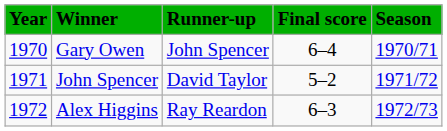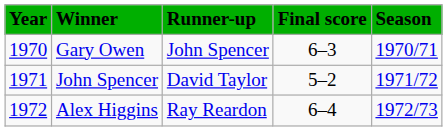 <table class="wikitable" style="margin: auto">
 <tr>
 <th style="text-align: center; background-color: #00af00">Year</th>
 <th style="text-align: left; background-color: #00af00">Winner</th>
 <th style="text-align: left; background-color: #00af00">Runner-up</th>
 <th style="text-align: left; background-color: #00af00">Final score</th>
 <th style="text-align: left; background-color: #00af00">Season</th>
 </tr>
 <tr>
 <td><a href='#'>1970</a></td>
 <td> <a href='#'>Gary Owen</a></td>
 <td> <a href='#'>John Spencer</a></td>
-<td style="text-align: center">6–4</td>
+<td style="text-align: center">6–3</td>
 <td><a href='#'>1970/71</a></td>
 </tr>
 <tr>
 <td><a href='#'>1971</a></td>
 <td> <a href='#'>John Spencer</a></td>
 <td> <a href='#'>David Taylor</a></td>
 <td style="text-align: center">5–2</td>
 <td><a href='#'>1971/72</a></td>
 </tr>
 <tr>
 <td><a href='#'>1972</a></td>
 <td> <a href='#'>Alex Higgins</a></td>
 <td> <a href='#'>Ray Reardon</a></td>
-<td style="text-align: center">6–3</td>
+<td style="text-align: center">6–4</td>
 <td><a href='#'>1972/73</a></td>
 </tr>
 </table>
